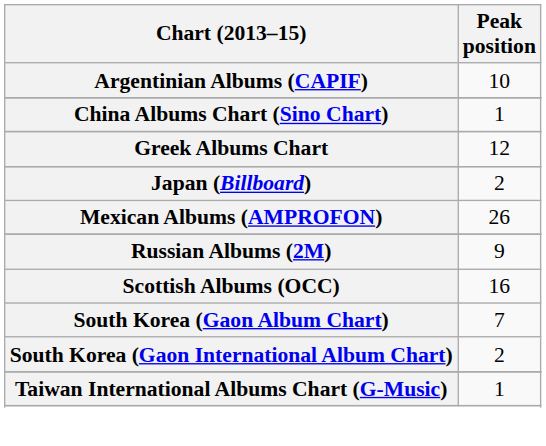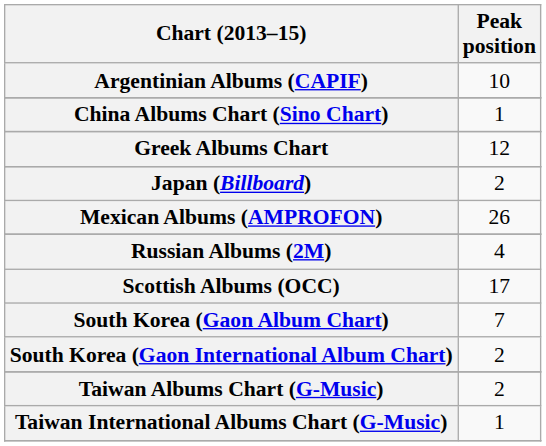 <table class="wikitable plainrowheaders sortable" style="text-align:left;">
 <tr>
 <th scope="col">Chart (2013–15)</th>
 <th scope="col">Peak<br>position</th>
 </tr>
 <tr>
 <th scope="row">Argentinian Albums (<a href='#'>CAPIF</a>)</th>
 <td style="text-align:center;">10</td>
 </tr>
 <tr>
 </tr>
 <tr>
 </tr>
 <tr>
 </tr>
 <tr>
 </tr>
 <tr>
 </tr>
 <tr>
 <th scope="row">China Albums Chart (<a href='#'>Sino Chart</a>)</th>
 <td style="text-align:center;">1</td>
 </tr>
 <tr>
 </tr>
 <tr>
 </tr>
 <tr>
 </tr>
 <tr>
 </tr>
 <tr>
 </tr>
 <tr>
 <th scope="row">Greek Albums Chart</th>
 <td style="text-align:center;">12</td>
 </tr>
 <tr>
 </tr>
 <tr>
 </tr>
 <tr>
 </tr>
 <tr>
 </tr>
 <tr>
 <th scope="row">Japan (<em><a href='#'>Billboard</a></em>)</th>
 <td style="text-align:center;">2</td>
 </tr>
 <tr>
 <th scope="row">Mexican Albums (<a href='#'>AMPROFON</a>)</th>
 <td style="text-align:center;">26</td>
 </tr>
 <tr>
 </tr>
 <tr>
 </tr>
 <tr>
 </tr>
 <tr>
 <th scope="row">Russian Albums (<a href='#'>2M</a>)</th>
-<td style="text-align:center;">9</td>
+<td style="text-align:center;">4</td>
 </tr>
 <tr>
 <th scope="row">Scottish Albums (OCC)</th>
-<td style="text-align:center;">16</td>
+<td style="text-align:center;">17</td>
 </tr>
 <tr>
 <th scope="row">South Korea (<a href='#'>Gaon Album Chart</a>)</th>
 <td style="text-align:center;">7</td>
 </tr>
 <tr>
 <th scope="row">South Korea (<a href='#'>Gaon International Album Chart</a>)</th>
 <td style="text-align:center;">2</td>
 </tr>
 <tr>
 </tr>
 <tr>
 </tr>
 <tr>
 </tr>
 <tr>
+<th scope="row">Taiwan Albums Chart (<a href='#'>G-Music</a>)</th>
+<td style="text-align:center;">2</td>
+</tr>
+<tr>
 <th scope="row">Taiwan International Albums Chart (<a href='#'>G-Music</a>)</th>
 <td style="text-align:center;">1</td>
 </tr>
 <tr>
 </tr>
 <tr>
 </tr>
 <tr>
 </tr>
 <tr>
 </tr>
 </table>
